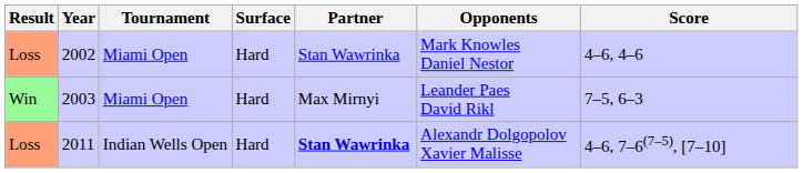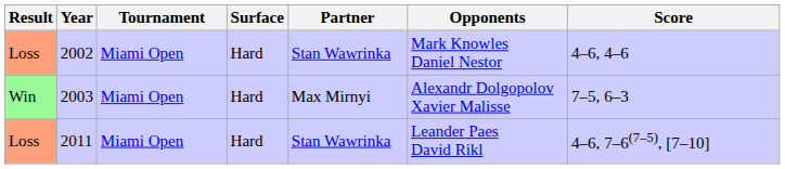 <table class="sortable wikitable">
 <tr>
 <th>Result</th>
 <th>Year</th>
 <th width=120>Tournament</th>
 <th>Surface</th>
 <th width=110>Partner</th>
 <th width=150>Opponents</th>
 <th width=200 class="unsortable">Score</th>
 </tr>
 <tr style="background:#ccccff;">
 <td style="background:#ffa07a;">Loss</td>
 <td>2002</td>
 <td><a href='#'>Miami Open</a></td>
 <td>Hard</td>
 <td> <a href='#'>Stan Wawrinka</a></td>
 <td> <a href='#'>Mark Knowles</a><br> <a href='#'>Daniel Nestor</a></td>
 <td>4–6, 4–6</td>
 </tr>
 <tr style="background:#ccccff;">
 <td style="background:#98fb98;">Win</td>
 <td>2003</td>
 <td><a href='#'>Miami Open</a></td>
 <td>Hard</td>
 <td> Max Mirnyi</td>
-<td> <a href='#'>Leander Paes</a><br> <a href='#'>David Rikl</a></td>
+<td> <a href='#'>Alexandr Dolgopolov</a><br> <a href='#'>Xavier Malisse</a></td>
 <td>7–5, 6–3</td>
 </tr>
 <tr style="background:#ccccff;">
 <td style="background:#ffa07a;">Loss</td>
 <td>2011</td>
-<td>Indian Wells Open</td>
+<td><a href='#'>Miami Open</a></td>
 <td>Hard</td>
-<td><strong> <a href='#'>Stan Wawrinka</a></strong></td>
-<td> <a href='#'>Alexandr Dolgopolov</a><br> <a href='#'>Xavier Malisse</a></td>
+<td> <a href='#'>Stan Wawrinka</a></td>
+<td> <a href='#'>Leander Paes</a><br> <a href='#'>David Rikl</a></td>
 <td>4–6, 7–6<sup>(7–5)</sup>, [7–10]</td>
 </tr>
 </table>
